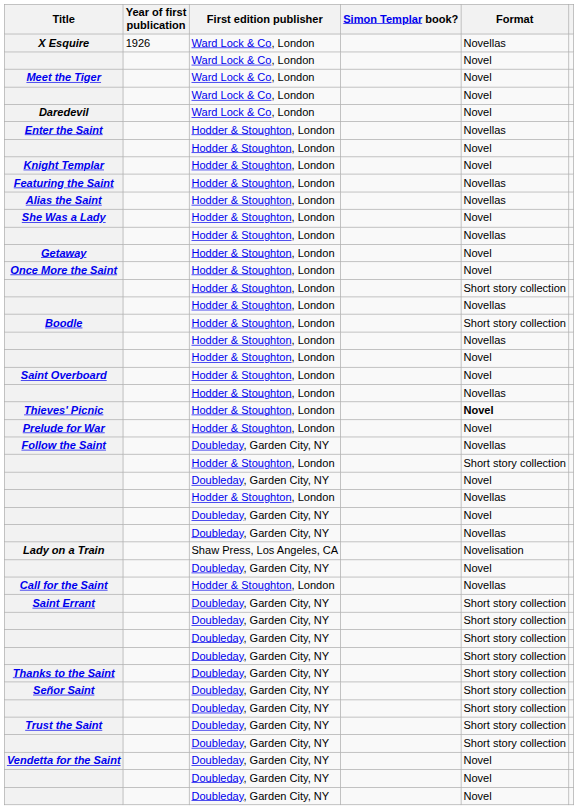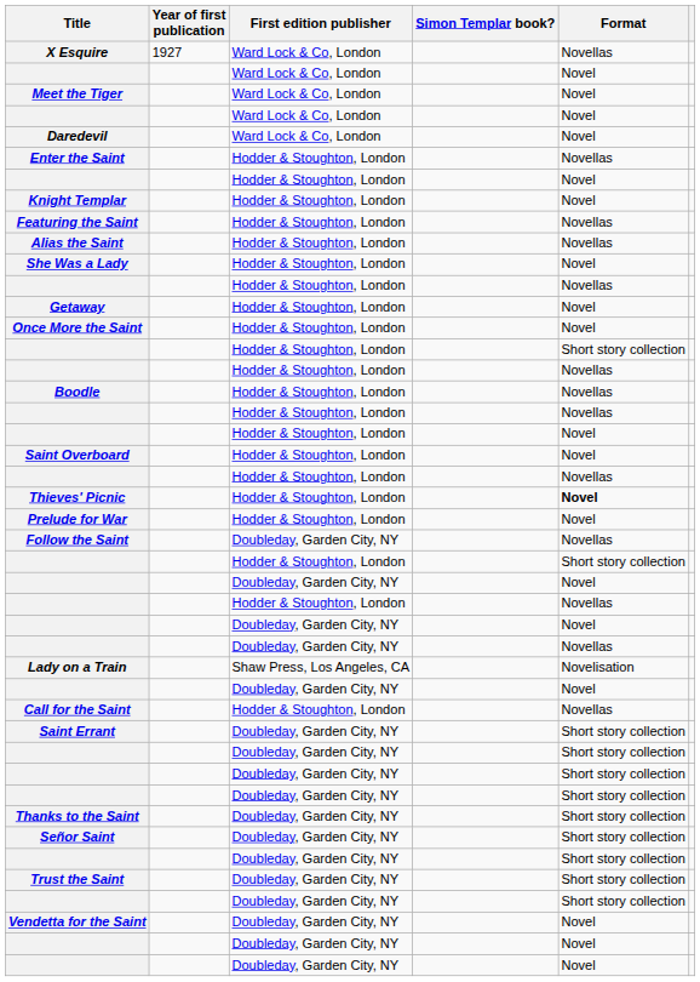 <table class="wikitable plainrowheaders sortable" style="margin-right: 0;">
 <tr>
 <th scope="col">Title</th>
 <th scope="col">Year of first<br>publication</th>
 <th scope="col">First edition publisher</th>
 <th scope="col"><a href='#'>Simon Templar</a> book?</th>
 <th scope="col">Format</th>
 <th scope="col" class="unsortable"></th>
 </tr>
 <tr>
 <th scope="row"><em>X Esquire</em></th>
-<td>1926</td>
+<td>1927</td>
 <td><a href='#'>Ward Lock & Co</a>, London</td>
 <td style="text-align: center;"></td>
 <td>Novellas</td>
 <td style="text-align: center;"></td>
 </tr>
 <tr>
 <th scope="row"></th>
 <td></td>
 <td><a href='#'>Ward Lock & Co</a>, London</td>
 <td style="text-align: center;"></td>
 <td>Novel</td>
 <td style="text-align: center;"></td>
 </tr>
 <tr>
 <th scope="row"><em><a href='#'>Meet the Tiger</a></em></th>
 <td></td>
 <td><a href='#'>Ward Lock & Co</a>, London</td>
 <td style="text-align: center;"></td>
 <td>Novel</td>
 <td style="text-align: center;"></td>
 </tr>
 <tr>
 <th scope="row"></th>
 <td></td>
 <td><a href='#'>Ward Lock & Co</a>, London</td>
 <td style="text-align: center;"></td>
 <td>Novel</td>
 <td style="text-align: center;"></td>
 </tr>
 <tr>
 <th scope="row"><em>Daredevil</em></th>
 <td></td>
 <td><a href='#'>Ward Lock & Co</a>, London</td>
 <td style="text-align: center;"></td>
 <td>Novel</td>
 <td style="text-align: center;"></td>
 </tr>
 <tr>
 <th scope="row"><em><a href='#'>Enter the Saint</a></em></th>
 <td></td>
 <td><a href='#'>Hodder & Stoughton</a>, London</td>
 <td style="text-align: center;"></td>
 <td>Novellas</td>
 <td style="text-align: center;"></td>
 </tr>
 <tr>
 <th scope="row"></th>
 <td></td>
 <td><a href='#'>Hodder & Stoughton</a>, London</td>
 <td style="text-align: center;"></td>
 <td>Novel</td>
 <td style="text-align: center;"></td>
 </tr>
 <tr>
 <th scope="row"><em><a href='#'>Knight Templar</a></em></th>
 <td></td>
 <td><a href='#'>Hodder & Stoughton</a>, London</td>
 <td style="text-align: center;"></td>
 <td>Novel</td>
 <td style="text-align: center;"></td>
 </tr>
 <tr>
 <th scope="row"><em><a href='#'>Featuring the Saint</a></em></th>
 <td></td>
 <td><a href='#'>Hodder & Stoughton</a>, London</td>
 <td style="text-align: center;"></td>
 <td>Novellas</td>
 <td style="text-align: center;"></td>
 </tr>
 <tr>
 <th scope="row"><em><a href='#'>Alias the Saint</a></em></th>
 <td></td>
 <td><a href='#'>Hodder & Stoughton</a>, London</td>
 <td style="text-align: center;"></td>
 <td>Novellas</td>
 <td style="text-align: center;"></td>
 </tr>
 <tr>
 <th scope="row"><em><a href='#'>She Was a Lady</a></em></th>
 <td></td>
 <td><a href='#'>Hodder & Stoughton</a>, London</td>
 <td style="text-align: center;"></td>
 <td>Novel</td>
 <td style="text-align: center;"></td>
 </tr>
 <tr>
 <th scope="row"></th>
 <td></td>
 <td><a href='#'>Hodder & Stoughton</a>, London</td>
 <td style="text-align: center;"></td>
 <td>Novellas</td>
 <td style="text-align: center;"></td>
 </tr>
 <tr>
 <th scope="row"><em><a href='#'>Getaway</a></em></th>
 <td></td>
 <td><a href='#'>Hodder & Stoughton</a>, London</td>
 <td style="text-align: center;"></td>
 <td>Novel</td>
 <td style="text-align: center;"></td>
 </tr>
 <tr>
 <th scope="row"><em><a href='#'>Once More the Saint</a></em></th>
 <td></td>
 <td><a href='#'>Hodder & Stoughton</a>, London</td>
 <td style="text-align: center;"></td>
 <td>Novel</td>
 <td style="text-align: center;"></td>
 </tr>
 <tr>
 <th scope="row"></th>
 <td></td>
 <td><a href='#'>Hodder & Stoughton</a>, London</td>
 <td style="text-align: center;"></td>
 <td>Short story collection</td>
 <td style="text-align: center;"></td>
 </tr>
 <tr>
 <th scope="row"></th>
 <td></td>
 <td><a href='#'>Hodder & Stoughton</a>, London</td>
 <td style="text-align: center;"></td>
 <td>Novellas</td>
 <td style="text-align: center;"></td>
 </tr>
 <tr>
 <th scope="row"><em><a href='#'>Boodle</a></em></th>
 <td></td>
 <td><a href='#'>Hodder & Stoughton</a>, London</td>
 <td style="text-align: center;"></td>
-<td>Short story collection</td>
+<td>Novellas</td>
 <td style="text-align: center;"></td>
 </tr>
 <tr>
 <th scope="row"></th>
 <td></td>
 <td><a href='#'>Hodder & Stoughton</a>, London</td>
 <td style="text-align: center;"></td>
 <td>Novellas</td>
 <td style="text-align: center;"></td>
 </tr>
 <tr>
 <th scope="row"></th>
 <td></td>
 <td><a href='#'>Hodder & Stoughton</a>, London</td>
 <td style="text-align: center;"></td>
 <td>Novel</td>
 <td style="text-align: center;"></td>
 </tr>
 <tr>
 <th scope="row"><em><a href='#'>Saint Overboard</a></em></th>
 <td></td>
 <td><a href='#'>Hodder & Stoughton</a>, London</td>
 <td style="text-align: center;"></td>
 <td>Novel</td>
 <td style="text-align: center;"></td>
 </tr>
 <tr>
 <th scope="row"></th>
 <td></td>
 <td><a href='#'>Hodder & Stoughton</a>, London</td>
 <td style="text-align: center;"></td>
 <td>Novellas</td>
 <td style="text-align: center;"></td>
 </tr>
 <tr>
 <th scope="row"><em><a href='#'>Thieves' Picnic</a></em></th>
 <td></td>
 <td><a href='#'>Hodder & Stoughton</a>, London</td>
 <td style="text-align: center;"></td>
 <td><strong>Novel</strong></td>
 <td style="text-align: center;"></td>
 </tr>
 <tr>
 <th scope="row"><em><a href='#'>Prelude for War</a></em></th>
 <td></td>
 <td><a href='#'>Hodder & Stoughton</a>, London</td>
 <td style="text-align: center;"></td>
 <td>Novel</td>
 <td style="text-align: center;"></td>
 </tr>
 <tr>
 <th scope="row"><em><a href='#'>Follow the Saint</a></em></th>
 <td></td>
 <td><a href='#'>Doubleday</a>, Garden City, NY</td>
 <td style="text-align: center;"></td>
 <td>Novellas</td>
 <td style="text-align: center;"></td>
 </tr>
 <tr>
 <th scope="row"></th>
 <td></td>
 <td><a href='#'>Hodder & Stoughton</a>, London</td>
 <td style="text-align: center;"></td>
 <td>Short story collection</td>
 <td style="text-align: center;"></td>
 </tr>
 <tr>
 <th scope="row"></th>
 <td></td>
 <td><a href='#'>Doubleday</a>, Garden City, NY</td>
 <td style="text-align: center;"></td>
 <td>Novel</td>
 <td style="text-align: center;"></td>
 </tr>
 <tr>
 <th scope="row"></th>
 <td></td>
 <td><a href='#'>Hodder & Stoughton</a>, London</td>
 <td style="text-align: center;"></td>
 <td>Novellas</td>
 <td style="text-align: center;"></td>
 </tr>
 <tr>
 <th scope="row"></th>
 <td></td>
 <td><a href='#'>Doubleday</a>, Garden City, NY</td>
 <td style="text-align: center;"></td>
 <td>Novel</td>
 <td style="text-align: center;"></td>
 </tr>
 <tr>
 <th scope="row"></th>
 <td></td>
 <td><a href='#'>Doubleday</a>, Garden City, NY</td>
 <td style="text-align: center;"></td>
 <td>Novellas</td>
 <td style="text-align: center;"></td>
 </tr>
 <tr>
 <th scope="row"><em>Lady on a Train</em></th>
 <td></td>
 <td>Shaw Press, Los Angeles, CA</td>
 <td style="text-align: center;"></td>
 <td>Novelisation</td>
 <td style="text-align: center;"></td>
 </tr>
 <tr>
 <th scope="row"></th>
 <td></td>
 <td><a href='#'>Doubleday</a>, Garden City, NY</td>
 <td style="text-align: center;"></td>
 <td>Novel</td>
 <td style="text-align: center;"></td>
 </tr>
 <tr>
 <th scope="row"><em><a href='#'>Call for the Saint</a></em></th>
 <td></td>
 <td><a href='#'>Hodder & Stoughton</a>, London</td>
 <td style="text-align: center;"></td>
 <td>Novellas</td>
 <td style="text-align: center;"></td>
 </tr>
 <tr>
 <th scope="row"><em><a href='#'>Saint Errant</a></em></th>
 <td></td>
 <td><a href='#'>Doubleday</a>, Garden City, NY</td>
 <td style="text-align: center;"></td>
 <td>Short story collection</td>
 <td style="text-align: center;"></td>
 </tr>
 <tr>
 <th scope="row"></th>
 <td></td>
 <td><a href='#'>Doubleday</a>, Garden City, NY</td>
 <td style="text-align: center;"></td>
 <td>Short story collection</td>
 <td style="text-align: center;"></td>
 </tr>
 <tr>
 <th scope="row"></th>
 <td></td>
 <td><a href='#'>Doubleday</a>, Garden City, NY</td>
 <td style="text-align: center;"></td>
 <td>Short story collection</td>
 <td style="text-align: center;"></td>
 </tr>
 <tr>
 <th scope="row"></th>
 <td></td>
 <td><a href='#'>Doubleday</a>, Garden City, NY</td>
 <td style="text-align: center;"></td>
 <td>Short story collection</td>
 <td style="text-align: center;"></td>
 </tr>
 <tr>
 <th scope="row"><em><a href='#'>Thanks to the Saint</a></em></th>
 <td></td>
 <td><a href='#'>Doubleday</a>, Garden City, NY</td>
 <td style="text-align: center;"></td>
 <td>Short story collection</td>
 <td style="text-align: center;"></td>
 </tr>
 <tr>
 <th scope="row"><em><a href='#'>Señor Saint</a></em></th>
 <td></td>
 <td><a href='#'>Doubleday</a>, Garden City, NY</td>
 <td style="text-align: center;"></td>
 <td>Short story collection</td>
 <td style="text-align: center;"></td>
 </tr>
 <tr>
 <th scope="row"></th>
 <td></td>
 <td><a href='#'>Doubleday</a>, Garden City, NY</td>
 <td style="text-align: center;"></td>
 <td>Short story collection</td>
 <td style="text-align: center;"></td>
 </tr>
 <tr>
 <th scope="row"><em><a href='#'>Trust the Saint</a></em></th>
 <td></td>
 <td><a href='#'>Doubleday</a>, Garden City, NY</td>
 <td style="text-align: center;"></td>
 <td>Short story collection</td>
 <td style="text-align: center;"></td>
 </tr>
 <tr>
 <th scope="row"></th>
 <td></td>
 <td><a href='#'>Doubleday</a>, Garden City, NY</td>
 <td style="text-align: center;"></td>
 <td>Short story collection</td>
 <td style="text-align: center;"></td>
 </tr>
 <tr>
 <th scope="row"><em><a href='#'>Vendetta for the Saint</a></em></th>
 <td></td>
 <td><a href='#'>Doubleday</a>, Garden City, NY</td>
 <td style="text-align: center;"></td>
 <td>Novel</td>
 <td style="text-align: center;"></td>
 </tr>
 <tr>
 <th scope="row"></th>
 <td></td>
 <td><a href='#'>Doubleday</a>, Garden City, NY</td>
 <td style="text-align: center;"></td>
 <td>Novel</td>
 <td style="text-align: center;"></td>
 </tr>
 <tr>
 <th scope="row"></th>
 <td></td>
 <td><a href='#'>Doubleday</a>, Garden City, NY</td>
 <td style="text-align: center;"></td>
 <td>Novel</td>
 <td style="text-align: center;"></td>
 </tr>
 </table>
